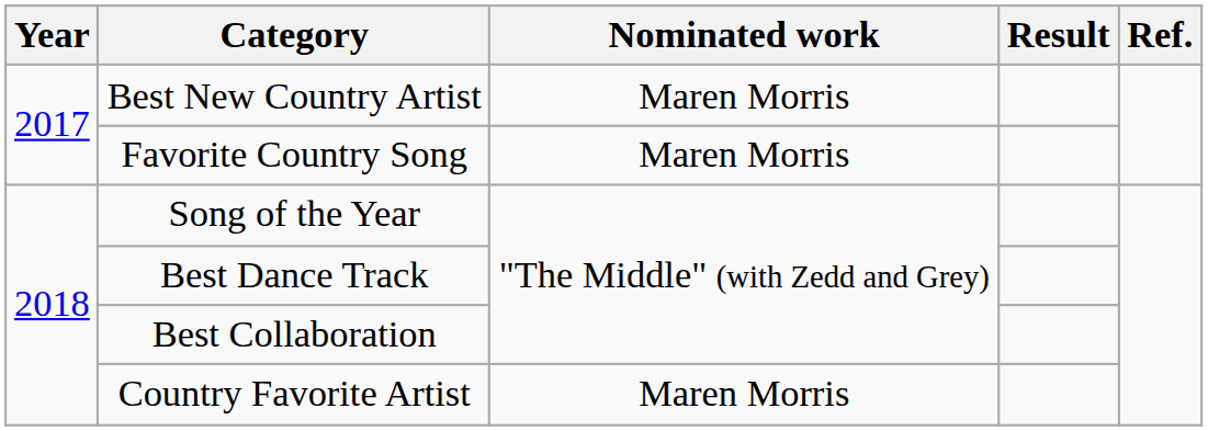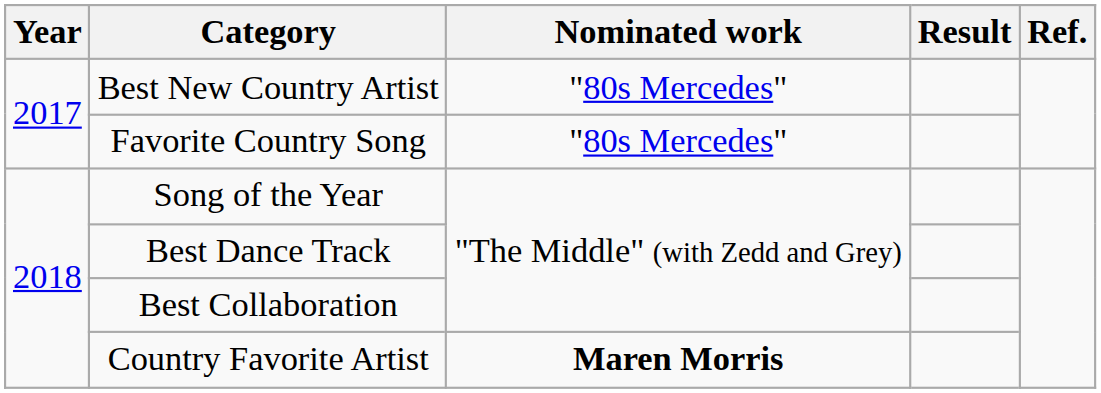 <table class="wikitable" style="text-align:center;">
 <tr>
 <th>Year</th>
 <th>Category</th>
 <th>Nominated work</th>
 <th>Result</th>
 <th>Ref.</th>
 </tr>
 <tr>
 <td rowspan="2"><a href='#'>2017</a></td>
 <td>Best New Country Artist</td>
-<td>Maren Morris</td>
+<td>"<a href='#'>80s Mercedes</a>"</td>
 <td></td>
 <td rowspan="2"></td>
 </tr>
 <tr>
 <td>Favorite Country Song</td>
-<td>Maren Morris</td>
+<td>"<a href='#'>80s Mercedes</a>"</td>
 <td></td>
 </tr>
 <tr>
 <td rowspan="4"><a href='#'>2018</a></td>
 <td>Song of the Year</td>
 <td rowspan="3">"The Middle" <small>(with Zedd and Grey)</small></td>
 <td></td>
 <td rowspan="4"></td>
 </tr>
 <tr>
 <td>Best Dance Track</td>
 <td></td>
 </tr>
 <tr>
 <td>Best Collaboration</td>
 <td></td>
 </tr>
 <tr>
 <td>Country Favorite Artist</td>
-<td>Maren Morris</td>
+<td><strong>Maren Morris</strong></td>
 <td></td>
 </tr>
 </table>
